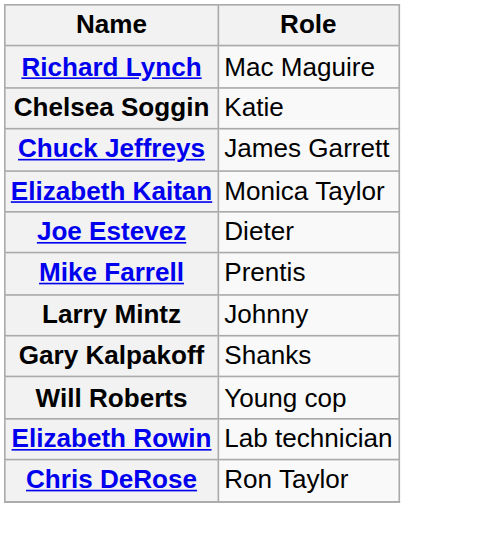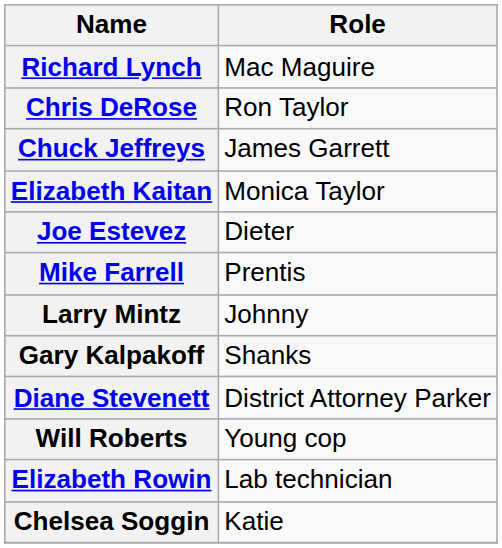 <table class="wikitable plainrowheaders sortable">
 <tr>
 <th scope="col">Name</th>
 <th scope="col">Role</th>
 </tr>
 <tr>
 <th scope="row"><a href='#'>Richard Lynch</a></th>
 <td>Mac Maguire</td>
 </tr>
 <tr>
-<th scope="row">Chelsea Soggin</th>
-<td>Katie</td>
+<th scope="row"><a href='#'>Chris DeRose</a></th>
+<td>Ron Taylor</td>
 </tr>
 <tr>
 <th scope="row"><a href='#'>Chuck Jeffreys</a></th>
 <td>James Garrett</td>
 </tr>
 <tr>
 <th scope="row"><a href='#'>Elizabeth Kaitan</a></th>
 <td>Monica Taylor</td>
 </tr>
 <tr>
 <th scope="row"><a href='#'>Joe Estevez</a></th>
 <td>Dieter</td>
 </tr>
 <tr>
 <th scope="row"><a href='#'>Mike Farrell</a></th>
 <td>Prentis</td>
 </tr>
 <tr>
 <th scope="row">Larry Mintz</th>
 <td>Johnny</td>
 </tr>
 <tr>
 <th scope="row">Gary Kalpakoff</th>
 <td>Shanks</td>
 </tr>
 <tr>
+<th scope="row"><a href='#'>Diane Stevenett</a></th>
+<td>District Attorney Parker</td>
+</tr>
+<tr>
 <th scope="row">Will Roberts</th>
 <td>Young cop</td>
 </tr>
 <tr>
 <th scope="row"><a href='#'>Elizabeth Rowin</a></th>
 <td>Lab technician</td>
 </tr>
 <tr>
-<th scope="row"><a href='#'>Chris DeRose</a></th>
-<td>Ron Taylor</td>
+<th scope="row">Chelsea Soggin</th>
+<td>Katie</td>
 </tr>
 <tr>
 </tr>
 </table>
